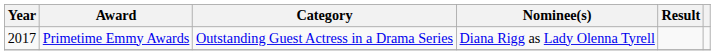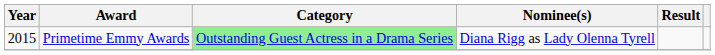 <table class="wikitable sortable plainrowheaders">
 <tr>
 <th>Year</th>
 <th>Award</th>
 <th>Category</th>
 <th>Nominee(s)</th>
 <th>Result</th>
 <th class="unsortable"></th>
 </tr>
 <tr>
-<td>2017</td>
+<td>2015</td>
 <td scope="row"><a href='#'>Primetime Emmy Awards</a></td>
-<td scope="row"><a href='#'>Outstanding Guest Actress in a Drama Series</a></td>
+<td scope="row" style="background: lightgreen;"><a href='#'>Outstanding Guest Actress in a Drama Series</a></td>
 <td scope="row"><a href='#'>Diana Rigg</a> as <a href='#'>Lady Olenna Tyrell</a></td>
 <td></td>
 <td></td>
 </tr>
 <tr>
 </tr>
 </table>
